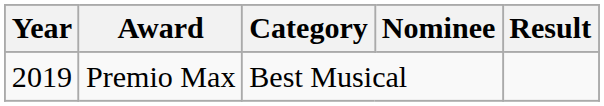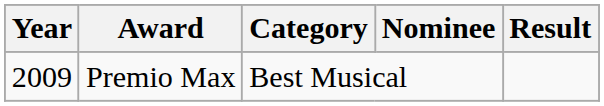 <table class="wikitable">
 <tr>
 <th>Year</th>
 <th>Award</th>
 <th>Category</th>
 <th>Nominee</th>
 <th>Result</th>
 </tr>
 <tr>
-<td rowspan="1">2019</td>
+<td rowspan="1">2009</td>
 <td rowspan="1">Premio Max</td>
 <td colspan="2">Best Musical</td>
 <td></td>
 </tr>
 </table>
